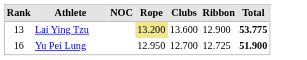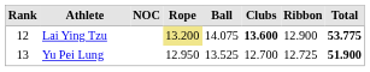 <table cellspacing="0" cellpadding="3" style="border:1px solid #AAAAAA;font-size:90%">
 <tr bgcolor="#E4E4E4">
 <th style="border-bottom:1px solid #AAAAAA" width="10" align="center">Rank</th>
 <th style="border-bottom:1px solid #AAAAAA" width="100">Athlete</th>
 <th style="border-bottom:1px solid #AAAAAA" width="20" align="center">NOC</th>
 <th style="border-bottom:1px solid #AAAAAA" width="40" align="center">Rope</th>
+<th style="border-bottom:1px solid #AAAAAA" width="40" align="center">Ball</th>
 <th style="border-bottom:1px solid #AAAAAA" width="40" align="center">Clubs</th>
 <th style="border-bottom:1px solid #AAAAAA" width="40" align="center">Ribbon</th>
 <th style="border-bottom:1px solid #AAAAAA" width="40" align="center">Total</th>
 </tr>
 <tr>
-<td align="center">13</td>
+<td align="center">12</td>
 <td><a href='#'>Lai Ying Tzu</a></td>
 <td></td>
 <td style="background: khaki;">13.200</td>
-<td>13.600</td>
+<td>14.075</td>
+<td><strong>13.600</strong></td>
 <td>12.900</td>
 <td><strong>53.775</strong></td>
 </tr>
 <tr>
-<td align="center">16</td>
+<td align="center">13</td>
 <td><a href='#'>Yu Pei Lung</a></td>
 <td></td>
 <td>12.950</td>
+<td>13.525</td>
 <td>12.700</td>
 <td>12.725</td>
 <td><strong>51.900</strong></td>
 </tr>
 </table>
